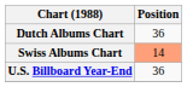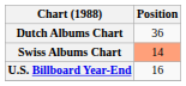 <table class="wikitable sortable plainrowheaders" style="text-align:center;">
 <tr>
 <th scope="col">Chart (1988)</th>
 <th scope="col">Position</th>
 </tr>
 <tr>
 <th scope="row">Dutch Albums Chart</th>
 <td>36</td>
 </tr>
 <tr>
 <th scope="row">Swiss Albums Chart</th>
 <td style="background: lightsalmon;">14</td>
 </tr>
 <tr>
 <th scope="row">U.S. <a href='#'>Billboard Year-End</a></th>
-<td>36</td>
+<td>16</td>
 </tr>
 <tr>
 </tr>
 </table>
